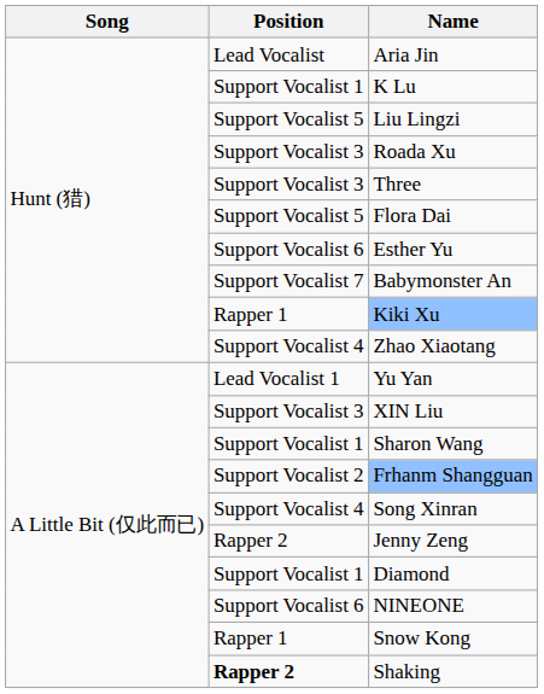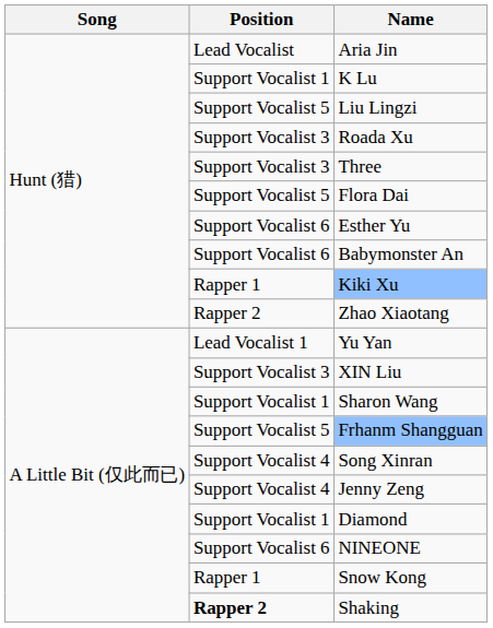 <table class="wikitable sortable">
 <tr>
 <th>Song</th>
 <th>Position</th>
 <th>Name</th>
 </tr>
 <tr>
 <td rowspan="10">Hunt (猎)</td>
 <td>Lead Vocalist</td>
 <td>Aria Jin</td>
 </tr>
 <tr>
 <td>Support Vocalist 1</td>
 <td>K Lu</td>
 </tr>
 <tr>
 <td>Support Vocalist 5</td>
 <td>Liu Lingzi</td>
 </tr>
 <tr>
 <td>Support Vocalist 3</td>
 <td>Roada Xu</td>
 </tr>
 <tr>
 <td>Support Vocalist 3</td>
 <td>Three</td>
 </tr>
 <tr>
 <td>Support Vocalist 5</td>
 <td>Flora Dai</td>
 </tr>
 <tr>
 <td>Support Vocalist 6</td>
 <td>Esther Yu</td>
 </tr>
 <tr>
-<td>Support Vocalist 7</td>
+<td>Support Vocalist 6</td>
 <td>Babymonster An</td>
 </tr>
 <tr>
 <td>Rapper 1</td>
 <td style="background:#90C0FF">Kiki Xu</td>
 </tr>
 <tr>
-<td>Support Vocalist 4</td>
+<td>Rapper 2</td>
 <td>Zhao Xiaotang</td>
 </tr>
 <tr>
 <td rowspan="10">A Little Bit (仅此而已)</td>
 <td>Lead Vocalist 1</td>
 <td>Yu Yan</td>
 </tr>
 <tr>
 <td>Support Vocalist 3</td>
 <td>XIN Liu</td>
 </tr>
 <tr>
 <td>Support Vocalist 1</td>
 <td>Sharon Wang</td>
 </tr>
 <tr>
-<td>Support Vocalist 2</td>
+<td>Support Vocalist 5</td>
 <td style="background:#90C0FF">Frhanm Shangguan</td>
 </tr>
 <tr>
 <td>Support Vocalist 4</td>
 <td>Song Xinran</td>
 </tr>
 <tr>
-<td>Rapper 2</td>
+<td>Support Vocalist 4</td>
 <td>Jenny Zeng</td>
 </tr>
 <tr>
 <td>Support Vocalist 1</td>
 <td>Diamond</td>
 </tr>
 <tr>
 <td>Support Vocalist 6</td>
 <td>NINEONE</td>
 </tr>
 <tr>
 <td>Rapper 1</td>
 <td>Snow Kong</td>
 </tr>
 <tr>
 <td><strong>Rapper 2</strong></td>
 <td>Shaking</td>
 </tr>
 </table>
